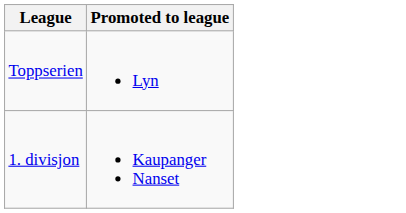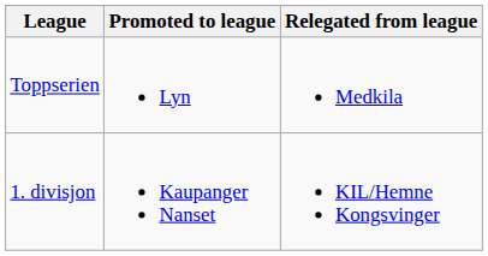 <table class="wikitable">
 <tr>
 <th>League</th>
 <th>Promoted to league</th>
+<th>Relegated from league</th>
 </tr>
 <tr>
 <td><a href='#'>Toppserien</a></td>
 <td><br><ul><li><a href='#'>Lyn</a></li></ul></td>
+<td><br><ul><li><a href='#'>Medkila</a></li></ul></td>
 </tr>
 <tr>
 <td><a href='#'>1. divisjon</a></td>
 <td><br><ul><li><a href='#'>Kaupanger</a></li><li><a href='#'>Nanset</a></li></ul></td>
+<td><br><ul><li><a href='#'>KIL/Hemne</a></li><li><a href='#'>Kongsvinger</a></li></ul></td>
 </tr>
 </table>
